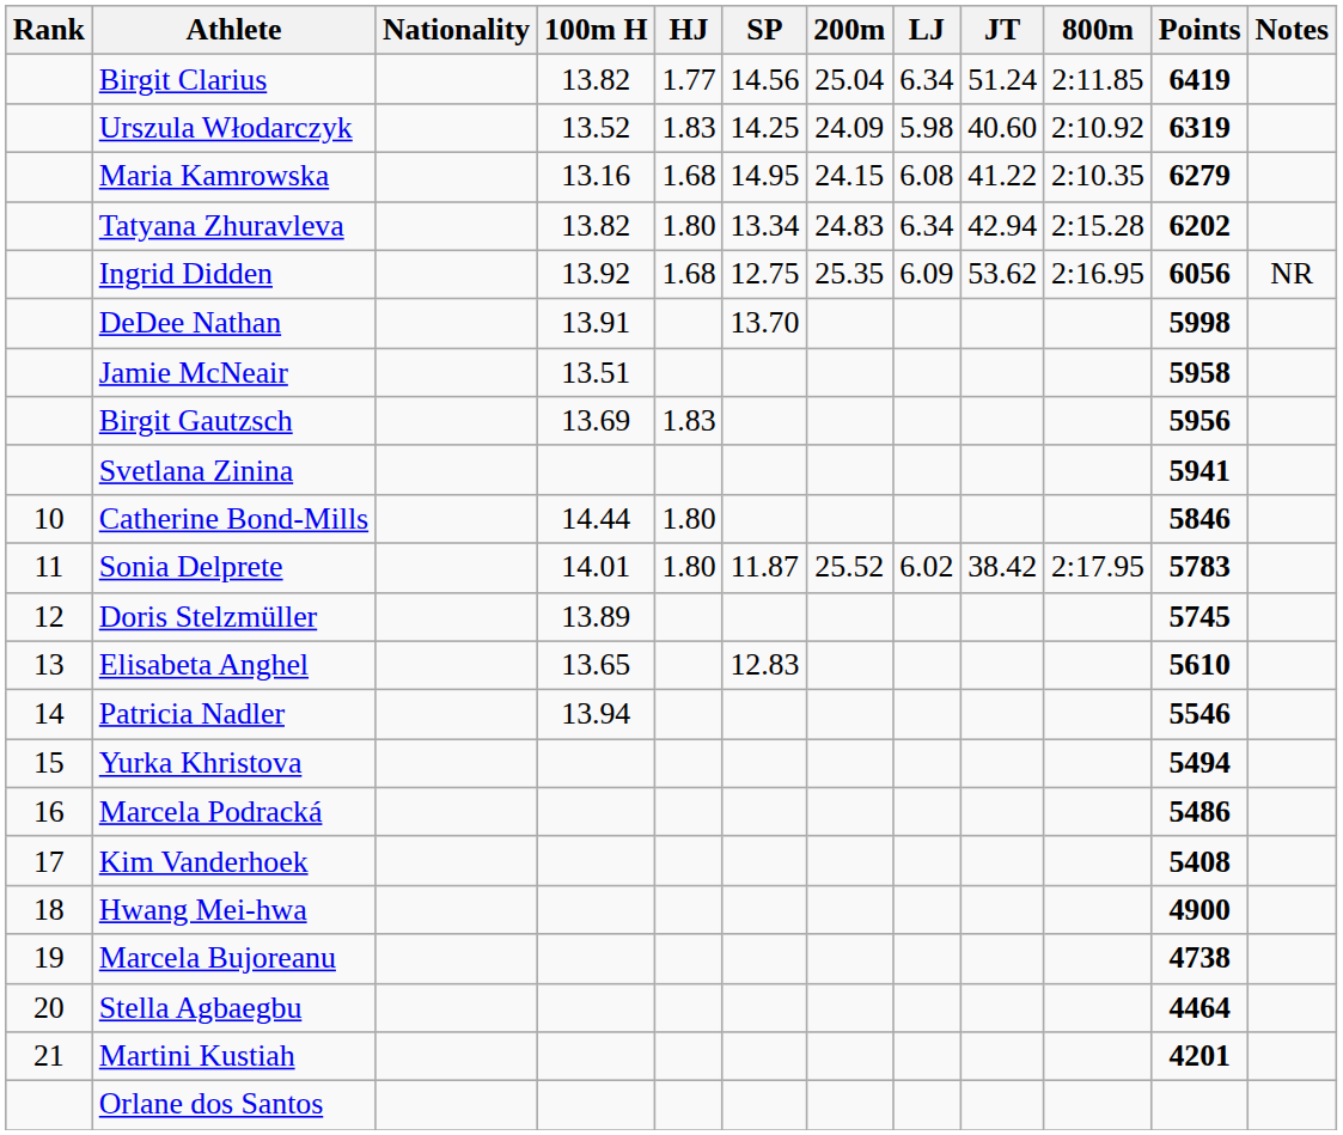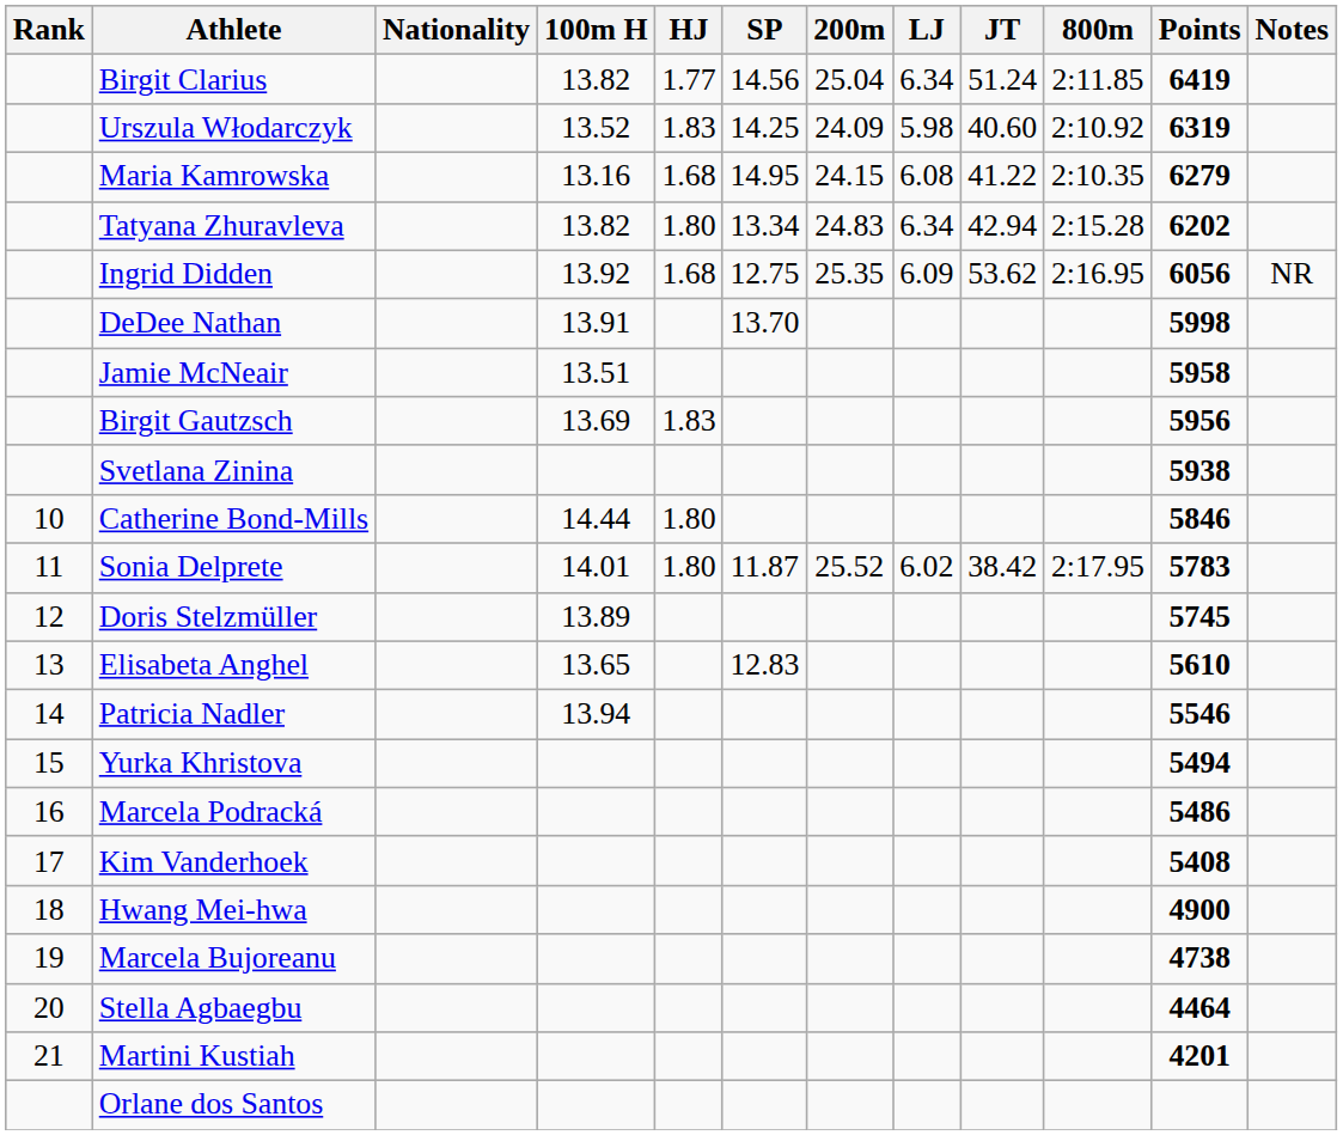 <table class="wikitable sortable" style=" text-align:center">
 <tr>
 <th>Rank</th>
 <th>Athlete</th>
 <th>Nationality</th>
 <th>100m H</th>
 <th>HJ</th>
 <th>SP</th>
 <th>200m</th>
 <th>LJ</th>
 <th>JT</th>
 <th>800m</th>
 <th>Points</th>
 <th>Notes</th>
 </tr>
 <tr>
 <td></td>
 <td align=left><a href='#'>Birgit Clarius</a></td>
 <td align=left></td>
 <td>13.82</td>
 <td>1.77</td>
 <td>14.56</td>
 <td>25.04</td>
 <td>6.34</td>
 <td>51.24</td>
 <td>2:11.85</td>
 <td><strong>6419</strong></td>
 <td></td>
 </tr>
 <tr>
 <td></td>
 <td align=left><a href='#'>Urszula Włodarczyk</a></td>
 <td align=left></td>
 <td>13.52</td>
 <td>1.83</td>
 <td>14.25</td>
 <td>24.09</td>
 <td>5.98</td>
 <td>40.60</td>
 <td>2:10.92</td>
 <td><strong>6319</strong></td>
 <td></td>
 </tr>
 <tr>
 <td></td>
 <td align=left><a href='#'>Maria Kamrowska</a></td>
 <td align=left></td>
 <td>13.16</td>
 <td>1.68</td>
 <td>14.95</td>
 <td>24.15</td>
 <td>6.08</td>
 <td>41.22</td>
 <td>2:10.35</td>
 <td><strong>6279</strong></td>
 <td></td>
 </tr>
 <tr>
 <td></td>
 <td align=left><a href='#'>Tatyana Zhuravleva</a></td>
 <td align=left></td>
 <td>13.82</td>
 <td>1.80</td>
 <td>13.34</td>
 <td>24.83</td>
 <td>6.34</td>
 <td>42.94</td>
 <td>2:15.28</td>
 <td><strong>6202</strong></td>
 <td></td>
 </tr>
 <tr>
 <td></td>
 <td align=left><a href='#'>Ingrid Didden</a></td>
 <td align=left></td>
 <td>13.92</td>
 <td>1.68</td>
 <td>12.75</td>
 <td>25.35</td>
 <td>6.09</td>
 <td>53.62</td>
 <td>2:16.95</td>
 <td><strong>6056</strong></td>
 <td>NR</td>
 </tr>
 <tr>
 <td></td>
 <td align=left><a href='#'>DeDee Nathan</a></td>
 <td align=left></td>
 <td>13.91</td>
 <td></td>
 <td>13.70</td>
 <td></td>
 <td></td>
 <td></td>
 <td></td>
 <td><strong>5998</strong></td>
 <td></td>
 </tr>
 <tr>
 <td></td>
 <td align=left><a href='#'>Jamie McNeair</a></td>
 <td align=left></td>
 <td>13.51</td>
 <td></td>
 <td></td>
 <td></td>
 <td></td>
 <td></td>
 <td></td>
 <td><strong>5958</strong></td>
 <td></td>
 </tr>
 <tr>
 <td></td>
 <td align=left><a href='#'>Birgit Gautzsch</a></td>
 <td align=left></td>
 <td>13.69</td>
 <td>1.83</td>
 <td></td>
 <td></td>
 <td></td>
 <td></td>
 <td></td>
 <td><strong>5956</strong></td>
 <td></td>
 </tr>
 <tr>
 <td></td>
 <td align=left><a href='#'>Svetlana Zinina</a></td>
 <td align=left></td>
 <td></td>
 <td></td>
 <td></td>
 <td></td>
 <td></td>
 <td></td>
 <td></td>
-<td><strong>5941</strong></td>
+<td><strong>5938</strong></td>
 <td></td>
 </tr>
 <tr>
 <td>10</td>
 <td align=left><a href='#'>Catherine Bond-Mills</a></td>
 <td align=left></td>
 <td>14.44</td>
 <td>1.80</td>
 <td></td>
 <td></td>
 <td></td>
 <td></td>
 <td></td>
 <td><strong>5846</strong></td>
 <td></td>
 </tr>
 <tr>
 <td>11</td>
 <td align=left><a href='#'>Sonia Delprete</a></td>
 <td align=left></td>
 <td>14.01</td>
 <td>1.80</td>
 <td>11.87</td>
 <td>25.52</td>
 <td>6.02</td>
 <td>38.42</td>
 <td>2:17.95</td>
 <td><strong>5783</strong></td>
 <td></td>
 </tr>
 <tr>
 <td>12</td>
 <td align=left><a href='#'>Doris Stelzmüller</a></td>
 <td align=left></td>
 <td>13.89</td>
 <td></td>
 <td></td>
 <td></td>
 <td></td>
 <td></td>
 <td></td>
 <td><strong>5745</strong></td>
 <td></td>
 </tr>
 <tr>
 <td>13</td>
 <td align=left><a href='#'>Elisabeta Anghel</a></td>
 <td align=left></td>
 <td>13.65</td>
 <td></td>
 <td>12.83</td>
 <td></td>
 <td></td>
 <td></td>
 <td></td>
 <td><strong>5610</strong></td>
 <td></td>
 </tr>
 <tr>
 <td>14</td>
 <td align=left><a href='#'>Patricia Nadler</a></td>
 <td align=left></td>
 <td>13.94</td>
 <td></td>
 <td></td>
 <td></td>
 <td></td>
 <td></td>
 <td></td>
 <td><strong>5546</strong></td>
 <td></td>
 </tr>
 <tr>
 <td>15</td>
 <td align=left><a href='#'>Yurka Khristova</a></td>
 <td align=left></td>
 <td></td>
 <td></td>
 <td></td>
 <td></td>
 <td></td>
 <td></td>
 <td></td>
 <td><strong>5494</strong></td>
 <td></td>
 </tr>
 <tr>
 <td>16</td>
 <td align=left><a href='#'>Marcela Podracká</a></td>
 <td align=left></td>
 <td></td>
 <td></td>
 <td></td>
 <td></td>
 <td></td>
 <td></td>
 <td></td>
 <td><strong>5486</strong></td>
 <td></td>
 </tr>
 <tr>
 <td>17</td>
 <td align=left><a href='#'>Kim Vanderhoek</a></td>
 <td align=left></td>
 <td></td>
 <td></td>
 <td></td>
 <td></td>
 <td></td>
 <td></td>
 <td></td>
 <td><strong>5408</strong></td>
 <td></td>
 </tr>
 <tr>
 <td>18</td>
 <td align=left><a href='#'>Hwang Mei-hwa</a></td>
 <td align=left></td>
 <td></td>
 <td></td>
 <td></td>
 <td></td>
 <td></td>
 <td></td>
 <td></td>
 <td><strong>4900</strong></td>
 <td></td>
 </tr>
 <tr>
 <td>19</td>
 <td align=left><a href='#'>Marcela Bujoreanu</a></td>
 <td align=left></td>
 <td></td>
 <td></td>
 <td></td>
 <td></td>
 <td></td>
 <td></td>
 <td></td>
 <td><strong>4738</strong></td>
 <td></td>
 </tr>
 <tr>
 <td>20</td>
 <td align=left><a href='#'>Stella Agbaegbu</a></td>
 <td align=left></td>
 <td></td>
 <td></td>
 <td></td>
 <td></td>
 <td></td>
 <td></td>
 <td></td>
 <td><strong>4464</strong></td>
 <td></td>
 </tr>
 <tr>
 <td>21</td>
 <td align=left><a href='#'>Martini Kustiah</a></td>
 <td align=left></td>
 <td></td>
 <td></td>
 <td></td>
 <td></td>
 <td></td>
 <td></td>
 <td></td>
 <td><strong>4201</strong></td>
 <td></td>
 </tr>
 <tr>
 <td></td>
 <td align=left><a href='#'>Orlane dos Santos</a></td>
 <td align=left></td>
 <td></td>
 <td></td>
 <td></td>
 <td></td>
 <td></td>
 <td></td>
 <td></td>
 <td><strong></strong></td>
 <td></td>
 </tr>
 </table>
